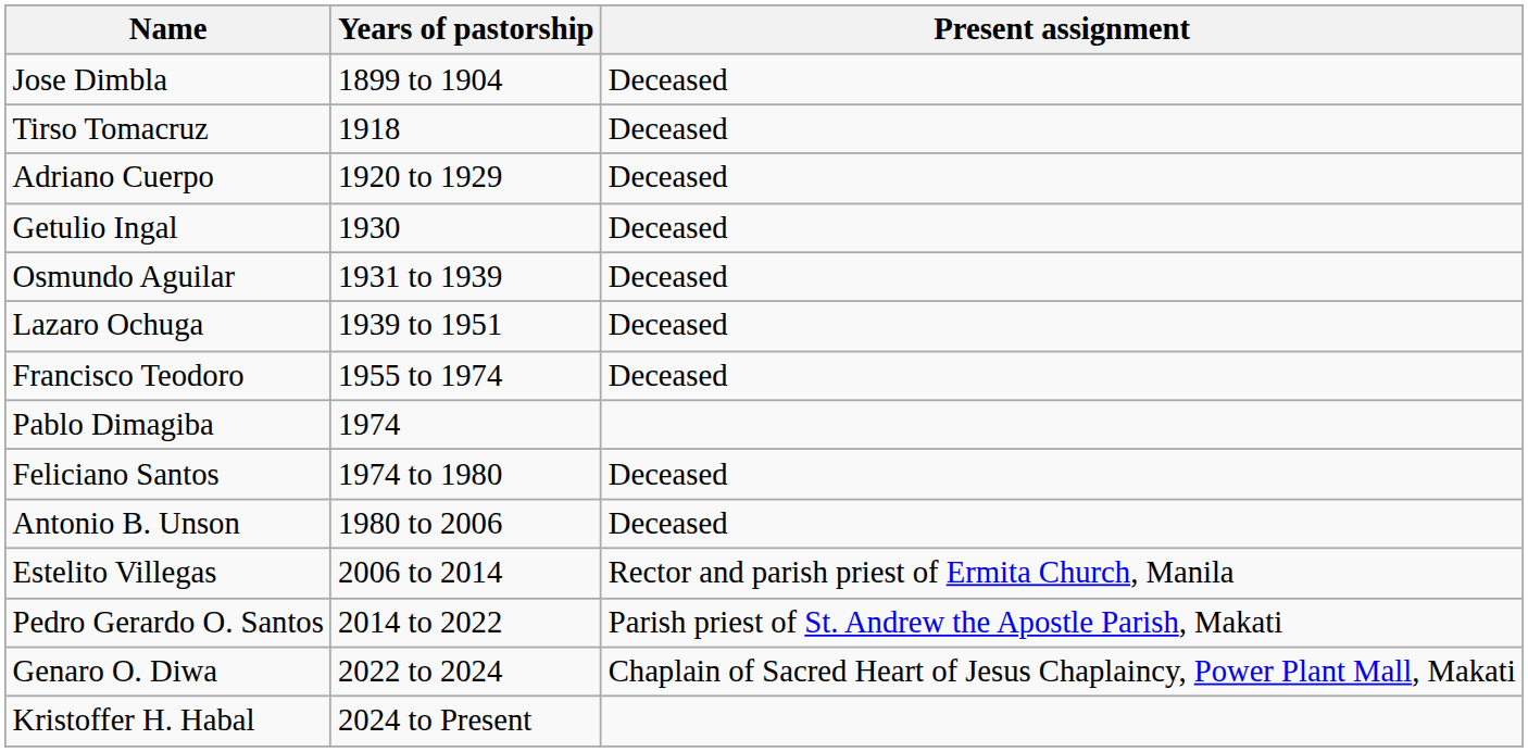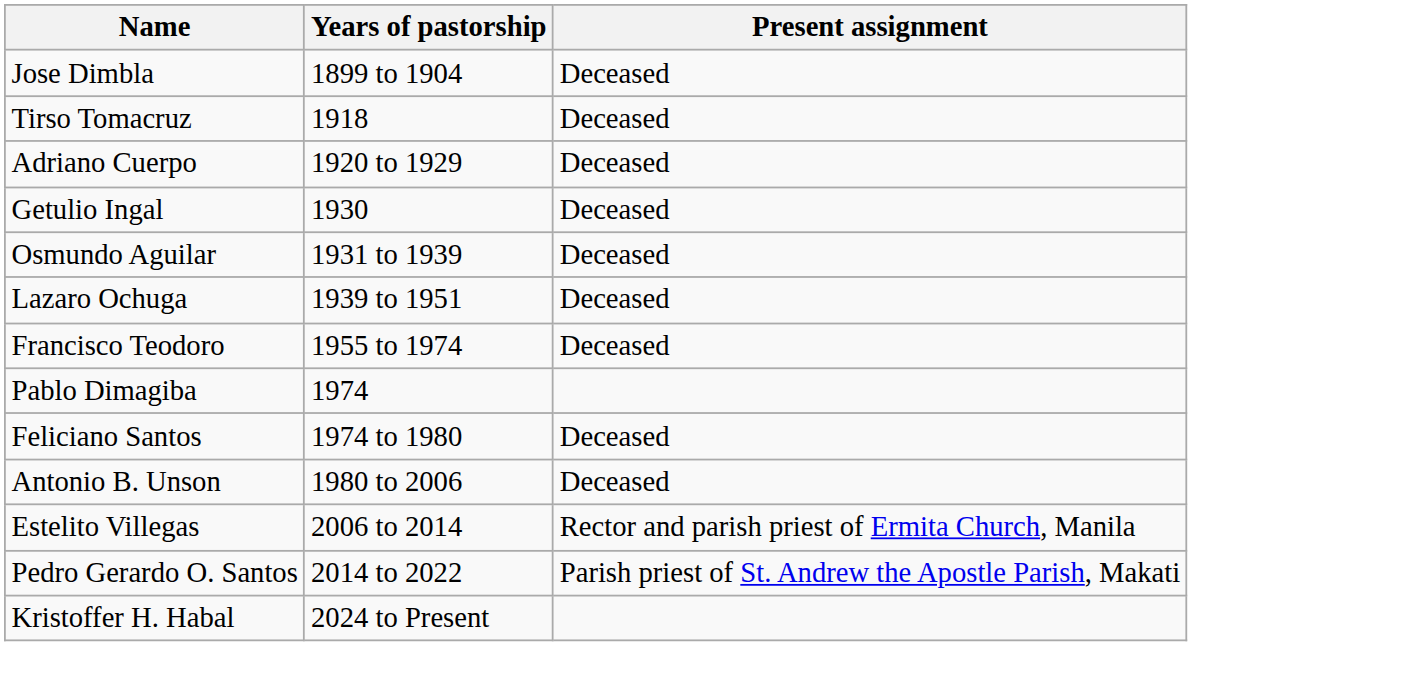 <table class="wikitable">
 <tr>
 <th>Name</th>
 <th>Years of pastorship</th>
 <th>Present assignment</th>
 </tr>
 <tr>
 <td>Jose Dimbla</td>
 <td>1899 to 1904</td>
 <td>Deceased</td>
 </tr>
 <tr>
 <td>Tirso Tomacruz</td>
 <td>1918</td>
 <td>Deceased</td>
 </tr>
 <tr>
 <td>Adriano Cuerpo</td>
 <td>1920 to 1929</td>
 <td>Deceased</td>
 </tr>
 <tr>
 <td>Getulio Ingal</td>
 <td>1930</td>
 <td>Deceased</td>
 </tr>
 <tr>
 <td>Osmundo Aguilar</td>
 <td>1931 to 1939</td>
 <td>Deceased</td>
 </tr>
 <tr>
 <td>Lazaro Ochuga</td>
 <td>1939 to 1951</td>
 <td>Deceased</td>
 </tr>
 <tr>
 <td>Francisco Teodoro</td>
 <td>1955 to 1974</td>
 <td>Deceased</td>
 </tr>
 <tr>
 <td>Pablo Dimagiba</td>
 <td>1974</td>
 <td></td>
 </tr>
 <tr>
 <td>Feliciano Santos</td>
 <td>1974 to 1980</td>
 <td>Deceased</td>
 </tr>
 <tr>
 <td>Antonio B. Unson</td>
 <td>1980 to 2006</td>
 <td>Deceased</td>
 </tr>
 <tr>
 <td>Estelito Villegas</td>
 <td>2006 to 2014</td>
 <td>Rector and parish priest of <a href='#'>Ermita Church</a>, Manila</td>
 </tr>
 <tr>
 <td>Pedro Gerardo O. Santos</td>
 <td>2014 to 2022</td>
 <td>Parish priest of <a href='#'>St. Andrew the Apostle Parish</a>, Makati</td>
 </tr>
 <tr>
-<td>Genaro O. Diwa</td>
-<td>2022 to 2024</td>
-<td>Chaplain of Sacred Heart of Jesus Chaplaincy, <a href='#'>Power Plant Mall</a>, Makati</td>
-</tr>
-<tr>
 <td>Kristoffer H. Habal</td>
 <td>2024 to Present</td>
 <td></td>
 </tr>
 </table>
